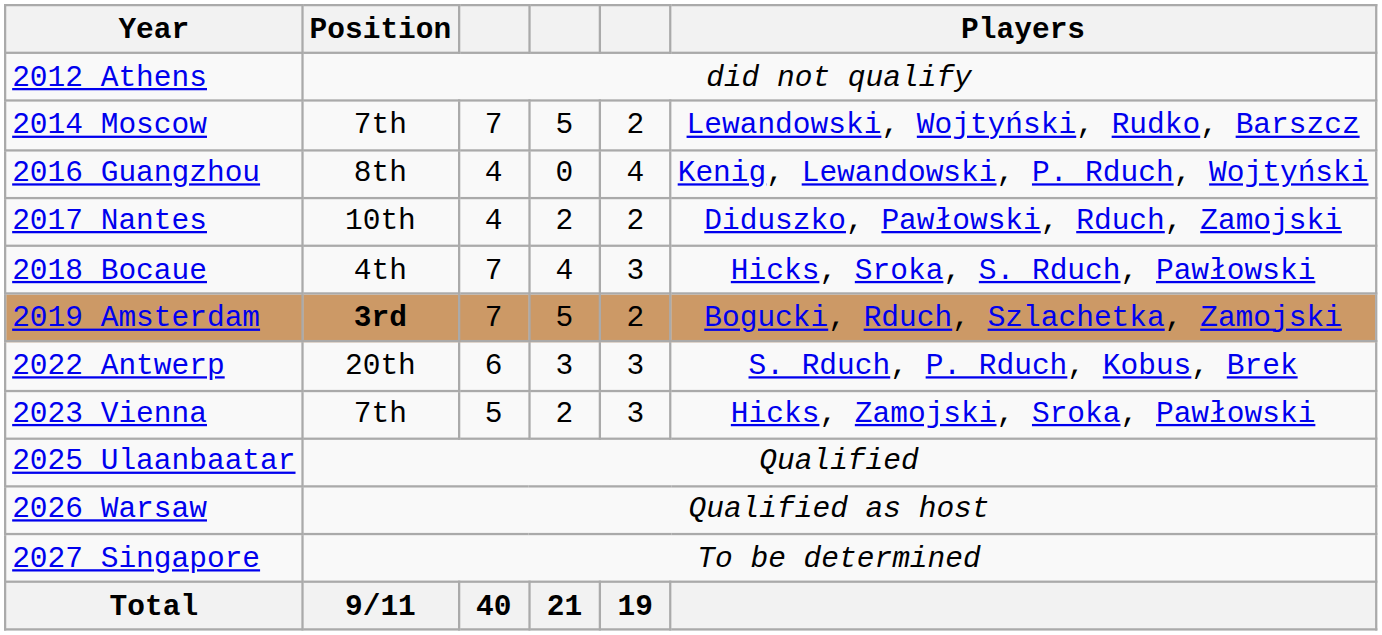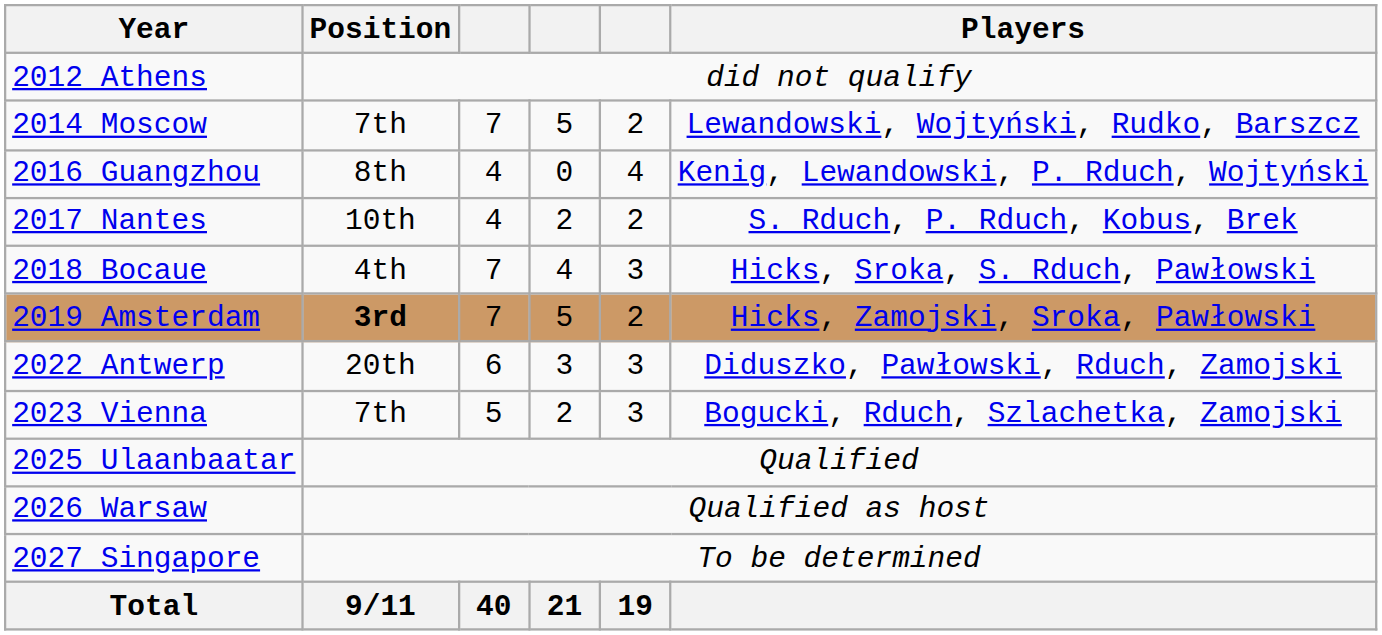 <table class="wikitable" style="text-align: center;">
 <tr>
 <th>Year</th>
 <th>Position</th>
 <th width=25px></th>
 <th width=25px></th>
 <th width=25px></th>
 <th>Players</th>
 </tr>
 <tr>
 <td style="text-align: left;"> <a href='#'>2012 Athens</a></td>
 <td colspan=5><em>did not qualify</em></td>
 </tr>
 <tr>
 <td style="text-align: left;"> <a href='#'>2014 Moscow</a></td>
 <td>7th</td>
 <td>7</td>
 <td>5</td>
 <td>2</td>
 <td><a href='#'>Lewandowski</a>, <a href='#'>Wojtyński</a>, <a href='#'>Rudko</a>, <a href='#'>Barszcz</a></td>
 </tr>
 <tr>
 <td style="text-align: left;"> <a href='#'>2016 Guangzhou</a></td>
 <td>8th</td>
 <td>4</td>
 <td>0</td>
 <td>4</td>
 <td><a href='#'>Kenig</a>, <a href='#'>Lewandowski</a>, <a href='#'>P. Rduch</a>, <a href='#'>Wojtyński</a></td>
 </tr>
 <tr>
 <td style="text-align: left;"> <a href='#'>2017 Nantes</a></td>
 <td>10th</td>
 <td>4</td>
 <td>2</td>
 <td>2</td>
-<td><a href='#'>Diduszko</a>, <a href='#'>Pawłowski</a>, <a href='#'>Rduch</a>, <a href='#'>Zamojski</a></td>
+<td><a href='#'>S. Rduch</a>, <a href='#'>P. Rduch</a>, <a href='#'>Kobus</a>, <a href='#'>Brek</a></td>
 </tr>
 <tr>
 <td style="text-align: left;"> <a href='#'>2018 Bocaue</a></td>
 <td>4th</td>
 <td>7</td>
 <td>4</td>
 <td>3</td>
 <td><a href='#'>Hicks</a>, <a href='#'>Sroka</a>, <a href='#'>S. Rduch</a>, <a href='#'>Pawłowski</a></td>
 </tr>
 <tr style="background:#c96;">
 <td style="text-align: left;"> <a href='#'>2019 Amsterdam</a></td>
 <td><strong>3rd</strong></td>
 <td>7</td>
 <td>5</td>
 <td>2</td>
-<td><a href='#'>Bogucki</a>, <a href='#'>Rduch</a>, <a href='#'>Szlachetka</a>, <a href='#'>Zamojski</a></td>
+<td><a href='#'>Hicks</a>, <a href='#'>Zamojski</a>, <a href='#'>Sroka</a>, <a href='#'>Pawłowski</a></td>
 </tr>
 <tr>
 <td style="text-align: left;"> <a href='#'>2022 Antwerp</a></td>
 <td>20th</td>
 <td>6</td>
 <td>3</td>
 <td>3</td>
-<td><a href='#'>S. Rduch</a>, <a href='#'>P. Rduch</a>, <a href='#'>Kobus</a>, <a href='#'>Brek</a></td>
+<td><a href='#'>Diduszko</a>, <a href='#'>Pawłowski</a>, <a href='#'>Rduch</a>, <a href='#'>Zamojski</a></td>
 </tr>
 <tr>
 <td style="text-align:left;"> <a href='#'>2023 Vienna</a></td>
 <td>7th</td>
 <td>5</td>
 <td>2</td>
 <td>3</td>
-<td><a href='#'>Hicks</a>, <a href='#'>Zamojski</a>, <a href='#'>Sroka</a>, <a href='#'>Pawłowski</a></td>
+<td><a href='#'>Bogucki</a>, <a href='#'>Rduch</a>, <a href='#'>Szlachetka</a>, <a href='#'>Zamojski</a></td>
 </tr>
 <tr>
 <td style="text-align:left;"> <a href='#'>2025 Ulaanbaatar</a></td>
 <td colspan=5><em>Qualified</em></td>
 </tr>
 <tr>
 <td style="text-align:left;"> <a href='#'>2026 Warsaw</a></td>
 <td colspan=5><em>Qualified as host</em></td>
 </tr>
 <tr>
 <td style="text-align:left;"> <a href='#'>2027 Singapore</a></td>
 <td colspan=5><em>To be determined</em></td>
 </tr>
 <tr>
 <th>Total</th>
 <th>9/11</th>
 <th>40</th>
 <th>21</th>
 <th>19</th>
 <th></th>
 </tr>
 </table>
